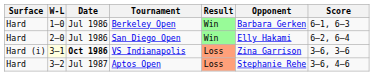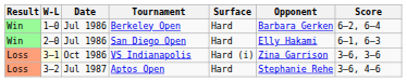 <table class="sortable wikitable">
 <tr>
-<th>Surface</th>
+<th>Result</th>
 <th>W-L</th>
 <th>Date</th>
 <th style="width:140px">Tournament</th>
-<th>Result</th>
+<th>Surface</th>
 <th>Opponent</th>
 <th style="width:90px" class="unsortable">Score</th>
 </tr>
 <tr>
-<td>Hard</td>
+<td style="background:#98fb98;">Win</td>
 <td>1–0</td>
 <td>Jul 1986</td>
 <td><a href='#'>Berkeley Open</a></td>
+<td>Hard</td>
+<td> <a href='#'>Barbara Gerken</a></td>
+<td>6–2, 6–4</td>
+</tr>
+<tr>
 <td style="background:#98fb98;">Win</td>
-<td> <a href='#'>Barbara Gerken</a></td>
+<td>2–0</td>
+<td>Jul 1986</td>
+<td><a href='#'>San Diego Open</a></td>
+<td>Hard</td>
+<td> <a href='#'>Elly Hakami</a></td>
 <td>6–1, 6–3</td>
 </tr>
 <tr>
-<td>Hard</td>
-<td>2–0</td>
-<td>Jul 1986</td>
-<td><a href='#'>San Diego Open</a></td>
-<td style="background:#98fb98;">Win</td>
-<td> <a href='#'>Elly Hakami</a></td>
-<td>6–2, 6–4</td>
-</tr>
-<tr>
+<td style="background:#ffa07a;">Loss</td>
+<td style="background: lightyellow;">3–1</td>
+<td>Oct 1986</td>
+<td><a href='#'>VS Indianapolis</a></td>
 <td>Hard (i)</td>
-<td style="background: lightyellow;">3–1</td>
-<td><strong>Oct 1986</strong></td>
-<td><a href='#'>VS Indianapolis</a></td>
-<td style="background:#ffa07a;">Loss</td>
 <td> <a href='#'>Zina Garrison</a></td>
 <td>3–6, 3–6</td>
 </tr>
 <tr>
-<td>Hard</td>
+<td style="background:#ffa07a;">Loss</td>
 <td>3–2</td>
 <td>Jul 1987</td>
 <td><a href='#'>Aptos Open</a></td>
-<td style="background:#ffa07a;">Loss</td>
+<td>Hard</td>
 <td> <a href='#'>Stephanie Rehe</a></td>
 <td>3–6, 4–6</td>
 </tr>
 </table>
